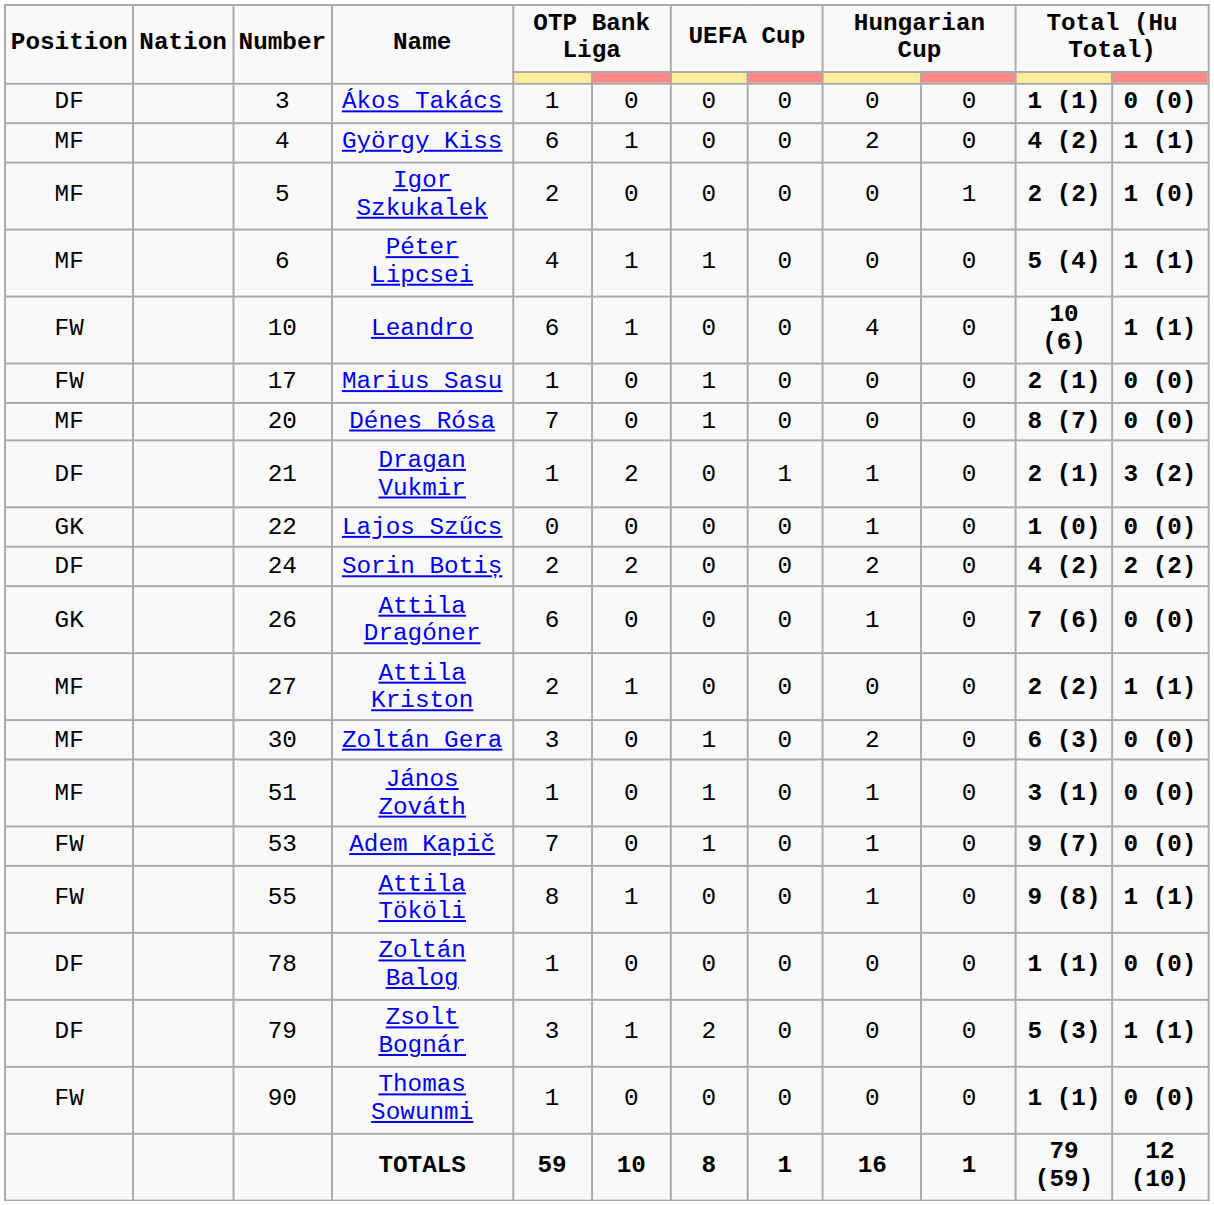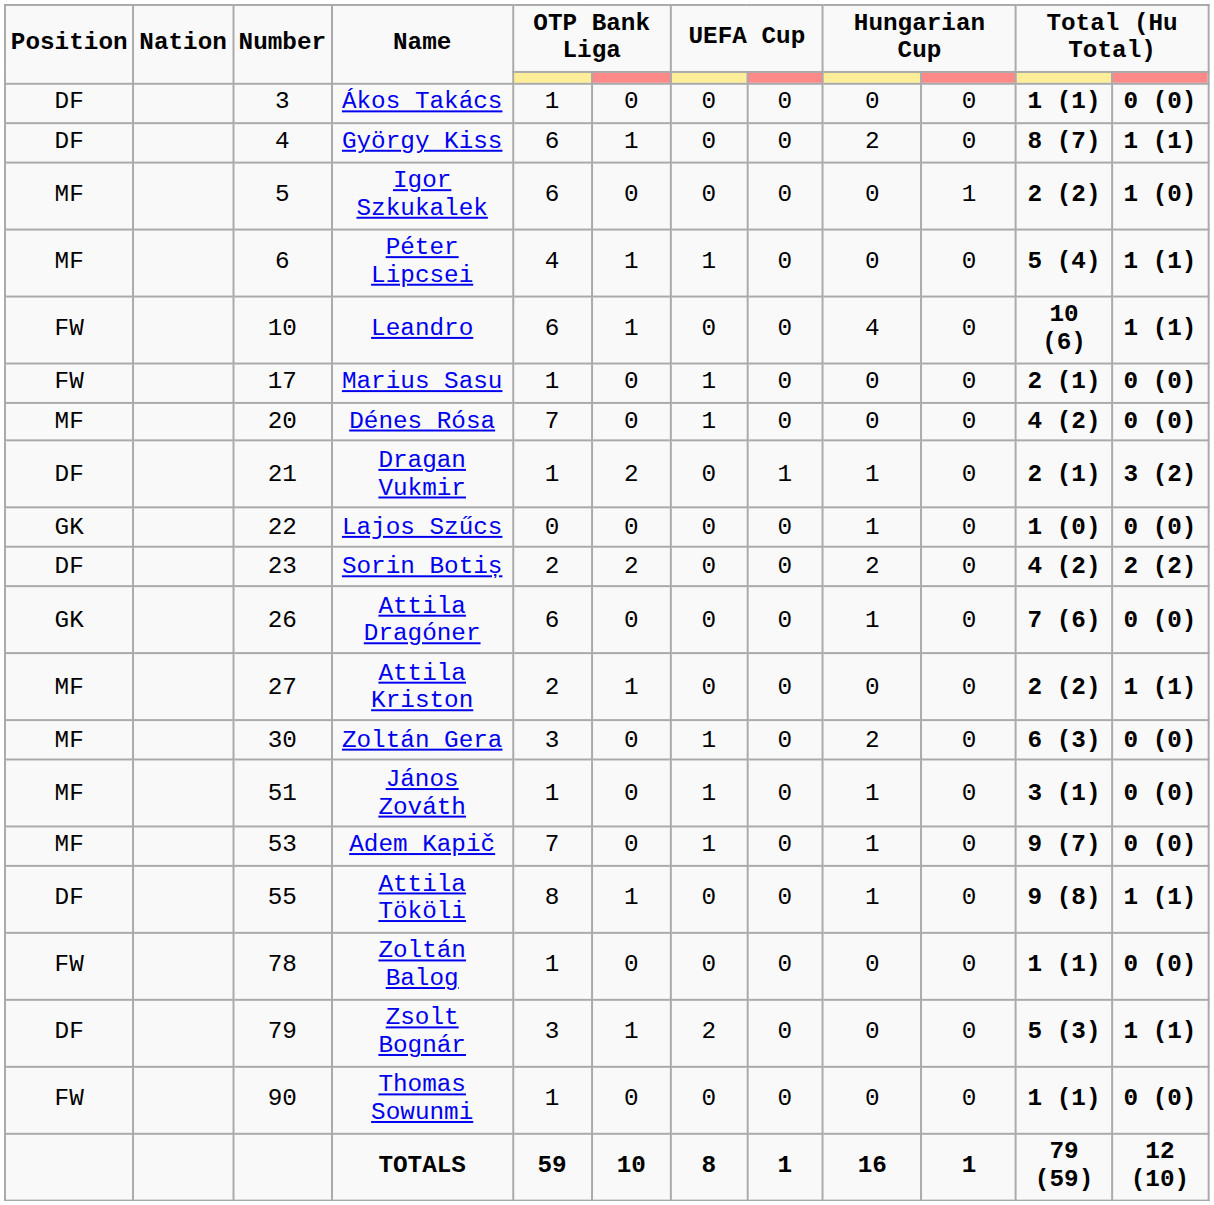 <table class="wikitable" style="font-size: 95%; text-align: center;">
 <tr>
 <td rowspan="2" width="5%" align="center"><strong>Position</strong></td>
 <td rowspan="2" width="7%" align="center"><strong>Nation</strong></td>
 <td rowspan="2" width="5%" align="center"><strong>Number</strong></td>
 <td rowspan="2" width="15%" align="center"><strong>Name</strong></td>
 <td colspan="2" align="center"><strong>OTP Bank Liga</strong></td>
 <td colspan="2" align="center"><strong>UEFA Cup</strong></td>
 <td colspan="2" align="center"><strong>Hungarian Cup</strong></td>
 <td colspan="2" align="center"><strong>Total (Hu Total)</strong></td>
 </tr>
 <tr>
 <th width=60 style="background: #FFEE99"></th>
 <th width=60 style="background: #FF8888"></th>
 <th width=60 style="background: #FFEE99"></th>
 <th width=60 style="background: #FF8888"></th>
 <th width=60 style="background: #FFEE99"></th>
 <th width=60 style="background: #FF8888"></th>
 <th width=60 style="background: #FFEE99"></th>
 <th width=60 style="background: #FF8888"></th>
 </tr>
 <tr>
 <td>DF</td>
 <td></td>
 <td>3</td>
 <td><a href='#'>Ákos Takács</a></td>
 <td>1</td>
 <td>0</td>
 <td>0</td>
 <td>0</td>
 <td>0</td>
 <td>0</td>
 <td><strong>1 (1)</strong></td>
 <td><strong>0 (0)</strong></td>
 </tr>
 <tr>
-<td>MF</td>
+<td>DF</td>
 <td></td>
 <td>4</td>
 <td><a href='#'>György Kiss</a></td>
 <td>6</td>
 <td>1</td>
 <td>0</td>
 <td>0</td>
 <td>2</td>
 <td>0</td>
-<td><strong>4 (2)</strong></td>
+<td><strong>8 (7)</strong></td>
 <td><strong>1 (1)</strong></td>
 </tr>
 <tr>
 <td>MF</td>
 <td></td>
 <td>5</td>
 <td><a href='#'>Igor Szkukalek</a></td>
-<td>2</td>
+<td>6</td>
 <td>0</td>
 <td>0</td>
 <td>0</td>
 <td>0</td>
 <td>1</td>
 <td><strong>2 (2)</strong></td>
 <td><strong>1 (0)</strong></td>
 </tr>
 <tr>
 <td>MF</td>
 <td></td>
 <td>6</td>
 <td><a href='#'>Péter Lipcsei</a></td>
 <td>4</td>
 <td>1</td>
 <td>1</td>
 <td>0</td>
 <td>0</td>
 <td>0</td>
 <td><strong>5 (4)</strong></td>
 <td><strong>1 (1)</strong></td>
 </tr>
 <tr>
 <td>FW</td>
 <td></td>
 <td>10</td>
 <td><a href='#'>Leandro</a></td>
 <td>6</td>
 <td>1</td>
 <td>0</td>
 <td>0</td>
 <td>4</td>
 <td>0</td>
 <td><strong>10 (6)</strong></td>
 <td><strong>1 (1)</strong></td>
 </tr>
 <tr>
 <td>FW</td>
 <td></td>
 <td>17</td>
 <td><a href='#'>Marius Sasu</a></td>
 <td>1</td>
 <td>0</td>
 <td>1</td>
 <td>0</td>
 <td>0</td>
 <td>0</td>
 <td><strong>2 (1)</strong></td>
 <td><strong>0 (0)</strong></td>
 </tr>
 <tr>
 <td>MF</td>
 <td></td>
 <td>20</td>
 <td><a href='#'>Dénes Rósa</a></td>
 <td>7</td>
 <td>0</td>
 <td>1</td>
 <td>0</td>
 <td>0</td>
 <td>0</td>
-<td><strong>8 (7)</strong></td>
+<td><strong>4 (2)</strong></td>
 <td><strong>0 (0)</strong></td>
 </tr>
 <tr>
 <td>DF</td>
 <td></td>
 <td>21</td>
 <td><a href='#'>Dragan Vukmir</a></td>
 <td>1</td>
 <td>2</td>
 <td>0</td>
 <td>1</td>
 <td>1</td>
 <td>0</td>
 <td><strong>2 (1)</strong></td>
 <td><strong>3 (2)</strong></td>
 </tr>
 <tr>
 <td>GK</td>
 <td></td>
 <td>22</td>
 <td><a href='#'>Lajos Szűcs</a></td>
 <td>0</td>
 <td>0</td>
 <td>0</td>
 <td>0</td>
 <td>1</td>
 <td>0</td>
 <td><strong>1 (0)</strong></td>
 <td><strong>0 (0)</strong></td>
 </tr>
 <tr>
 <td>DF</td>
 <td></td>
-<td>24</td>
+<td>23</td>
 <td><a href='#'>Sorin Botiș</a></td>
 <td>2</td>
 <td>2</td>
 <td>0</td>
 <td>0</td>
 <td>2</td>
 <td>0</td>
 <td><strong>4 (2)</strong></td>
 <td><strong>2 (2)</strong></td>
 </tr>
 <tr>
 <td>GK</td>
 <td></td>
 <td>26</td>
 <td><a href='#'>Attila Dragóner</a></td>
 <td>6</td>
 <td>0</td>
 <td>0</td>
 <td>0</td>
 <td>1</td>
 <td>0</td>
 <td><strong>7 (6)</strong></td>
 <td><strong>0 (0)</strong></td>
 </tr>
 <tr>
 <td>MF</td>
 <td></td>
 <td>27</td>
 <td><a href='#'>Attila Kriston</a></td>
 <td>2</td>
 <td>1</td>
 <td>0</td>
 <td>0</td>
 <td>0</td>
 <td>0</td>
 <td><strong>2 (2)</strong></td>
 <td><strong>1 (1)</strong></td>
 </tr>
 <tr>
 <td>MF</td>
 <td></td>
 <td>30</td>
 <td><a href='#'>Zoltán Gera</a></td>
 <td>3</td>
 <td>0</td>
 <td>1</td>
 <td>0</td>
 <td>2</td>
 <td>0</td>
 <td><strong>6 (3)</strong></td>
 <td><strong>0 (0)</strong></td>
 </tr>
 <tr>
 <td>MF</td>
 <td></td>
 <td>51</td>
 <td><a href='#'>János Zováth</a></td>
 <td>1</td>
 <td>0</td>
 <td>1</td>
 <td>0</td>
 <td>1</td>
 <td>0</td>
 <td><strong>3 (1)</strong></td>
 <td><strong>0 (0)</strong></td>
 </tr>
 <tr>
-<td>FW</td>
+<td>MF</td>
 <td></td>
 <td>53</td>
 <td><a href='#'>Adem Kapič</a></td>
 <td>7</td>
 <td>0</td>
 <td>1</td>
 <td>0</td>
 <td>1</td>
 <td>0</td>
 <td><strong>9 (7)</strong></td>
 <td><strong>0 (0)</strong></td>
 </tr>
 <tr>
-<td>FW</td>
+<td>DF</td>
 <td></td>
 <td>55</td>
 <td><a href='#'>Attila Tököli</a></td>
 <td>8</td>
 <td>1</td>
 <td>0</td>
 <td>0</td>
 <td>1</td>
 <td>0</td>
 <td><strong>9 (8)</strong></td>
 <td><strong>1 (1)</strong></td>
 </tr>
 <tr>
-<td>DF</td>
+<td>FW</td>
 <td></td>
 <td>78</td>
 <td><a href='#'>Zoltán Balog</a></td>
 <td>1</td>
 <td>0</td>
 <td>0</td>
 <td>0</td>
 <td>0</td>
 <td>0</td>
 <td><strong>1 (1)</strong></td>
 <td><strong>0 (0)</strong></td>
 </tr>
 <tr>
 <td>DF</td>
 <td></td>
 <td>79</td>
 <td><a href='#'>Zsolt Bognár</a></td>
 <td>3</td>
 <td>1</td>
 <td>2</td>
 <td>0</td>
 <td>0</td>
 <td>0</td>
 <td><strong>5 (3)</strong></td>
 <td><strong>1 (1)</strong></td>
 </tr>
 <tr>
 <td>FW</td>
 <td></td>
 <td>90</td>
 <td><a href='#'>Thomas Sowunmi</a></td>
 <td>1</td>
 <td>0</td>
 <td>0</td>
 <td>0</td>
 <td>0</td>
 <td>0</td>
 <td><strong>1 (1)</strong></td>
 <td><strong>0 (0)</strong></td>
 </tr>
 <tr>
 <td></td>
 <td></td>
 <td></td>
 <td><strong>TOTALS</strong></td>
 <td><strong>59</strong></td>
 <td><strong>10</strong></td>
 <td><strong>8</strong></td>
 <td><strong>1</strong></td>
 <td><strong>16</strong></td>
 <td><strong>1</strong></td>
 <td><strong>79 (59)</strong></td>
 <td><strong>12 (10)</strong></td>
 </tr>
 <tr>
 </tr>
 </table>
